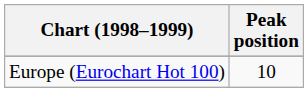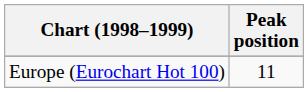 <table class="wikitable sortable">
 <tr>
 <th>Chart (1998–1999)</th>
 <th>Peak<br>position</th>
 </tr>
 <tr>
 </tr>
 <tr>
 </tr>
 <tr>
 </tr>
 <tr>
 <td>Europe (<a href='#'>Eurochart Hot 100</a>)</td>
-<td align="center">10</td>
+<td align="center">11</td>
 </tr>
 <tr>
 </tr>
 <tr>
 </tr>
 <tr>
 </tr>
 <tr>
 </tr>
 <tr>
 </tr>
 <tr>
 </tr>
 <tr>
 </tr>
 </table>
